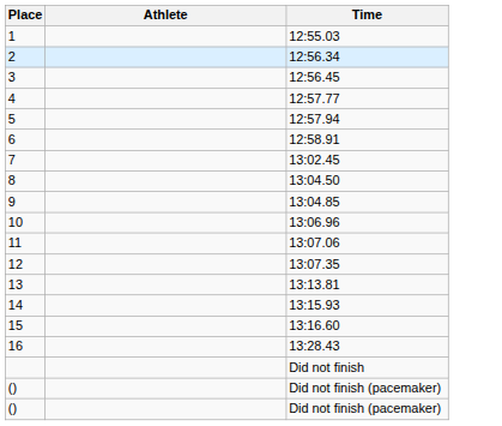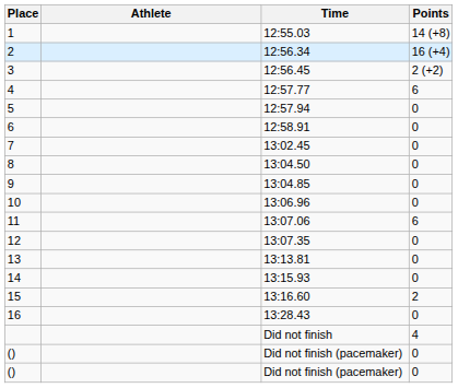 <table class="wikitable sortable">
 <tr>
 <th>Place</th>
 <th style="width:18em">Athlete</th>
 <th style="width:12em">Time</th>
+<th>Points</th>
 </tr>
 <tr>
 <td>1</td>
 <td></td>
 <td>12:55.03</td>
+<td>14 (+8)</td>
 </tr>
 <tr style="background:#daefff;">
 <td>2 </td>
 <td></td>
 <td>12:56.34</td>
+<td>16 (+4)</td>
 </tr>
 <tr>
 <td>3</td>
 <td></td>
 <td>12:56.45 </td>
+<td>2 (+2)</td>
 </tr>
 <tr>
 <td>4</td>
 <td></td>
 <td>12:57.77</td>
+<td>6</td>
 </tr>
 <tr>
 <td>5</td>
 <td></td>
 <td>12:57.94 </td>
+<td>0</td>
 </tr>
 <tr>
 <td>6</td>
 <td></td>
 <td>12:58.91</td>
+<td>0</td>
 </tr>
 <tr>
 <td>7</td>
 <td></td>
 <td>13:02.45</td>
+<td>0</td>
 </tr>
 <tr>
 <td>8</td>
 <td></td>
 <td>13:04.50 </td>
+<td>0</td>
 </tr>
 <tr>
 <td>9</td>
 <td></td>
 <td>13:04.85</td>
+<td>0</td>
 </tr>
 <tr>
 <td>10</td>
 <td></td>
 <td>13:06.96 </td>
+<td>0</td>
 </tr>
 <tr>
 <td>11</td>
 <td></td>
 <td>13:07.06</td>
+<td>6</td>
 </tr>
 <tr>
 <td>12</td>
 <td></td>
 <td>13:07.35 </td>
+<td>0</td>
 </tr>
 <tr>
 <td>13</td>
 <td></td>
 <td>13:13.81</td>
+<td>0</td>
 </tr>
 <tr>
 <td>14</td>
 <td></td>
 <td>13:15.93</td>
+<td>0</td>
 </tr>
 <tr>
 <td>15</td>
 <td></td>
 <td>13:16.60</td>
+<td>2</td>
 </tr>
 <tr>
 <td>16</td>
 <td></td>
 <td>13:28.43</td>
+<td>0</td>
 </tr>
 <tr>
 <td data-sort-value="17"></td>
 <td></td>
 <td>Did not finish</td>
+<td>4</td>
 </tr>
 <tr>
 <td data-sort-value="18"> ()</td>
 <td></td>
 <td>Did not finish (pacemaker)</td>
+<td>0</td>
 </tr>
 <tr>
 <td data-sort-value="18"> ()</td>
 <td></td>
 <td>Did not finish (pacemaker)</td>
+<td>0</td>
 </tr>
 </table>
